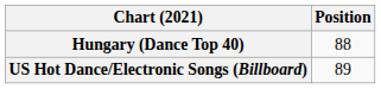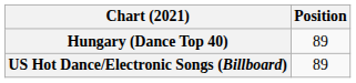 <table class="wikitable sortable plainrowheaders" style="text-align:center">
 <tr>
 <th>Chart (2021)</th>
 <th>Position</th>
 </tr>
 <tr>
 <th scope="row">Hungary (Dance Top 40)</th>
-<td>88</td>
+<td>89</td>
 </tr>
 <tr>
 <th scope="row">US Hot Dance/Electronic Songs (<em>Billboard</em>)</th>
 <td>89</td>
 </tr>
 </table>
